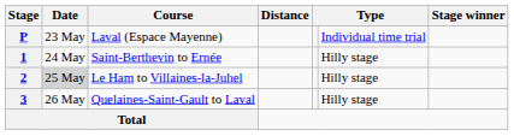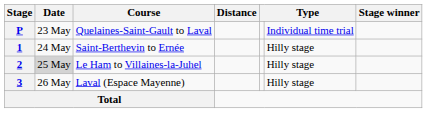 <table class="wikitable">
 <tr>
 <th scope="col">Stage</th>
 <th scope="col">Date</th>
 <th scope="col">Course</th>
 <th scope="col">Distance</th>
 <th scope="col" colspan="2">Type</th>
 <th scope="col">Stage winner</th>
 </tr>
 <tr>
 <th scope="row"><a href='#'>P</a></th>
 <td style="text-align:center;">23 May</td>
-<td><a href='#'>Laval</a> (Espace Mayenne)</td>
+<td><a href='#'>Quelaines-Saint-Gault</a> to <a href='#'>Laval</a></td>
 <td style="text-align:center;"></td>
 <td></td>
 <td><a href='#'>Individual time trial</a></td>
 <td></td>
 </tr>
 <tr>
 <th scope="row"><a href='#'>1</a></th>
 <td style="text-align:center;">24 May</td>
 <td><a href='#'>Saint-Berthevin</a> to <a href='#'>Ernée</a></td>
 <td style="text-align:center;"></td>
 <td></td>
 <td>Hilly stage</td>
 <td></td>
 </tr>
 <tr>
 <th scope="row"><a href='#'>2</a></th>
 <td style="background: lightgrey; text-align:center;">25 May</td>
 <td><a href='#'>Le Ham</a> to <a href='#'>Villaines-la-Juhel</a></td>
 <td style="text-align:center;"></td>
 <td></td>
 <td>Hilly stage</td>
 <td></td>
 </tr>
 <tr>
 <th scope="row"><a href='#'>3</a></th>
 <td style="text-align:center;">26 May</td>
-<td><a href='#'>Quelaines-Saint-Gault</a> to <a href='#'>Laval</a></td>
+<td><a href='#'>Laval</a> (Espace Mayenne)</td>
 <td style="text-align:center;"></td>
 <td></td>
 <td>Hilly stage</td>
 <td></td>
 </tr>
 <tr>
 <th colspan="3">Total</th>
 <td colspan="4" style="text-align:center;"></td>
 </tr>
 </table>
